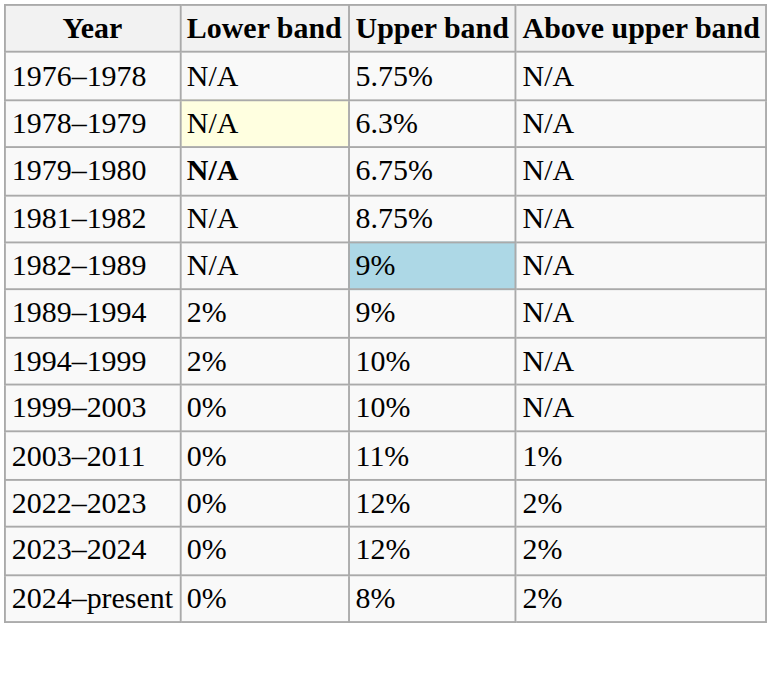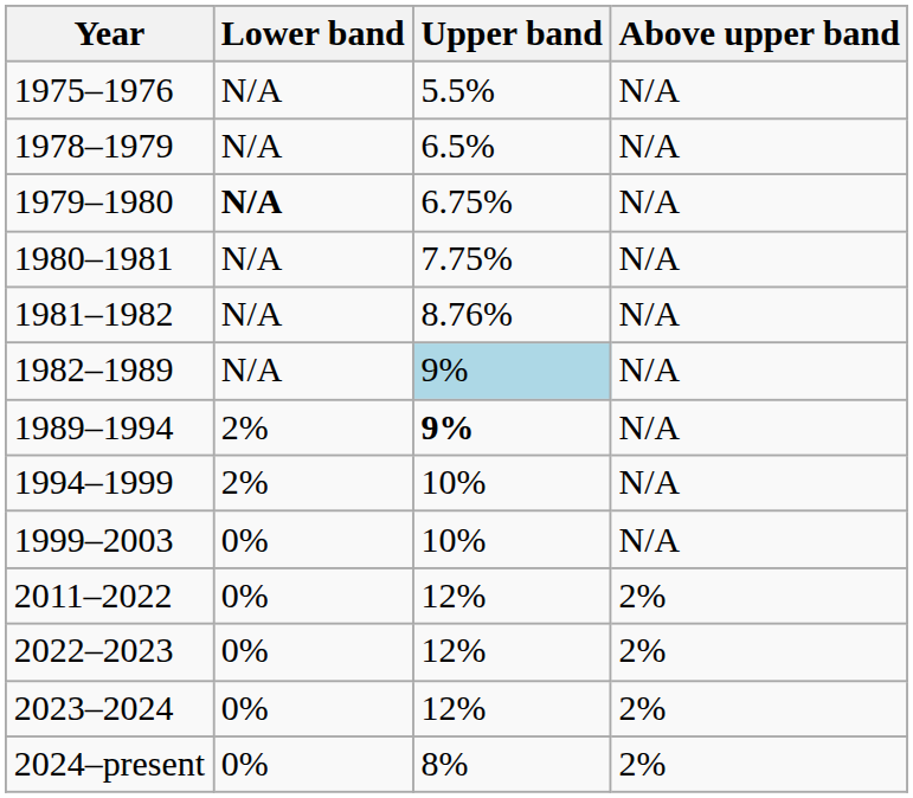 <table class="wikitable">
 <tr>
 <th>Year</th>
 <th>Lower band</th>
 <th>Upper band</th>
 <th>Above upper band</th>
 </tr>
 <tr>
-<td>1976–1978</td>
+<td>1975–1976</td>
 <td>N/A</td>
-<td>5.75%</td>
+<td>5.5%</td>
 <td>N/A</td>
 </tr>
 <tr>
 <td>1978–1979</td>
-<td style="background: lightyellow;">N/A</td>
-<td>6.3%</td>
+<td>N/A</td>
+<td>6.5%</td>
 <td>N/A</td>
 </tr>
 <tr>
 <td>1979–1980</td>
 <td><strong>N/A</strong></td>
 <td>6.75%</td>
 <td>N/A</td>
 </tr>
 <tr>
+<td>1980–1981</td>
+<td>N/A</td>
+<td>7.75%</td>
+<td>N/A</td>
+</tr>
+<tr>
 <td>1981–1982</td>
 <td>N/A</td>
-<td>8.75%</td>
+<td>8.76%</td>
 <td>N/A</td>
 </tr>
 <tr>
 <td>1982–1989</td>
 <td>N/A</td>
 <td style="background: lightblue;">9%</td>
 <td>N/A</td>
 </tr>
 <tr>
 <td>1989–1994</td>
 <td>2%</td>
-<td>9%</td>
+<td><strong>9%</strong></td>
 <td>N/A</td>
 </tr>
 <tr>
 <td>1994–1999</td>
 <td>2%</td>
 <td>10%</td>
 <td>N/A</td>
 </tr>
 <tr>
 <td>1999–2003</td>
 <td>0%</td>
 <td>10%</td>
 <td>N/A</td>
 </tr>
 <tr>
-<td>2003–2011</td>
+<td>2011–2022</td>
 <td>0%</td>
-<td>11%</td>
-<td>1%</td>
+<td>12%</td>
+<td>2%</td>
 </tr>
 <tr>
 <td>2022–2023</td>
 <td>0%</td>
 <td>12%</td>
 <td>2%</td>
 </tr>
 <tr>
 <td>2023–2024</td>
 <td>0%</td>
 <td>12%</td>
 <td>2%</td>
 </tr>
 <tr>
 <td>2024–present</td>
 <td>0%</td>
 <td>8%</td>
 <td>2%</td>
 </tr>
 </table>
